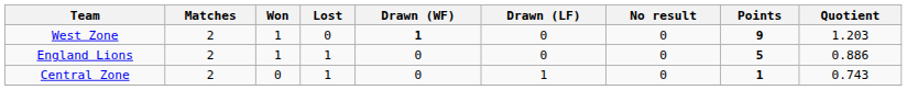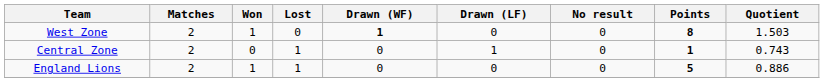 <table class="wikitable sortable" style="text-align: center; width:75%">
 <tr>
 <th>Team</th>
 <th>Matches</th>
 <th>Won</th>
 <th>Lost</th>
 <th>Drawn (WF)</th>
 <th>Drawn (LF)</th>
 <th>No result</th>
 <th>Points</th>
 <th>Quotient</th>
 </tr>
 <tr -bgcolor="#ccffcc">
 <td><a href='#'>West Zone</a></td>
 <td>2</td>
 <td>1</td>
 <td>0</td>
 <td><strong>1</strong></td>
 <td>0</td>
 <td>0</td>
-<td><strong>9</strong></td>
-<td>1.203</td>
+<td><strong>8</strong></td>
+<td>1.503</td>
+</tr>
+<tr>
+<td><a href='#'>Central Zone</a></td>
+<td>2</td>
+<td>0</td>
+<td>1</td>
+<td>0</td>
+<td>1</td>
+<td>0</td>
+<td><strong>1</strong></td>
+<td>0.743</td>
 </tr>
 <tr>
 <td><a href='#'>England Lions</a></td>
 <td>2</td>
 <td>1</td>
 <td>1</td>
 <td>0</td>
 <td>0</td>
 <td>0</td>
 <td><strong>5</strong></td>
 <td>0.886</td>
 </tr>
 <tr>
-<td><a href='#'>Central Zone</a></td>
-<td>2</td>
-<td>0</td>
-<td>1</td>
-<td>0</td>
-<td>1</td>
-<td>0</td>
-<td><strong>1</strong></td>
-<td>0.743</td>
-</tr>
-<tr>
 </tr>
 </table>
